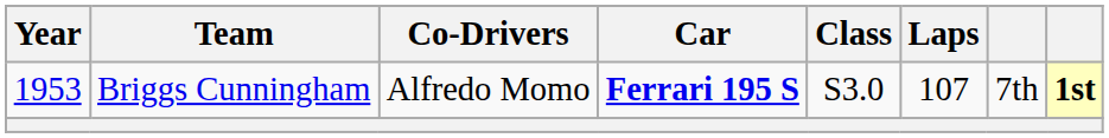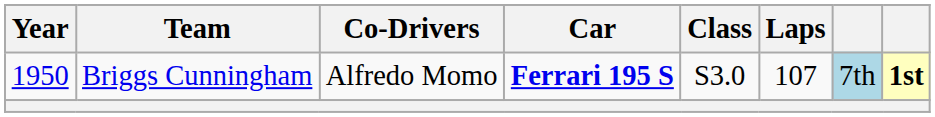 <table class="wikitable" style="text-align:center; font-size:90%">
 <tr>
 <th>Year</th>
 <th>Team</th>
 <th>Co-Drivers</th>
 <th>Car</th>
 <th>Class</th>
 <th>Laps</th>
 <th></th>
 <th></th>
 </tr>
 <tr>
-<td><a href='#'>1953</a></td>
+<td><a href='#'>1950</a></td>
 <td align=left> <a href='#'>Briggs Cunningham</a></td>
 <td align=left> Alfredo Momo</td>
 <td align=left><strong><a href='#'>Ferrari 195 S</a></strong></td>
 <td>S3.0</td>
 <td>107</td>
-<td>7th</td>
+<td style="background: lightblue;">7th</td>
 <td style="background:#ffffbf;"><strong>1st</strong></td>
 </tr>
 <tr>
 <th colspan="8"></th>
 </tr>
 </table>
